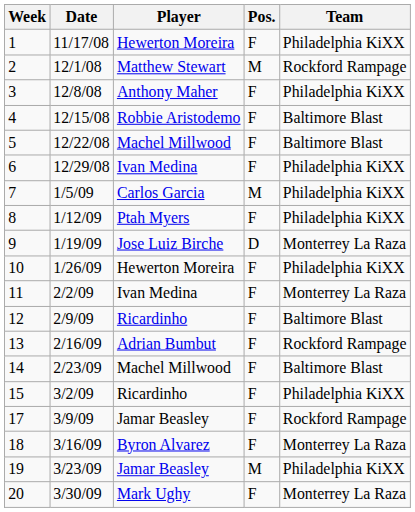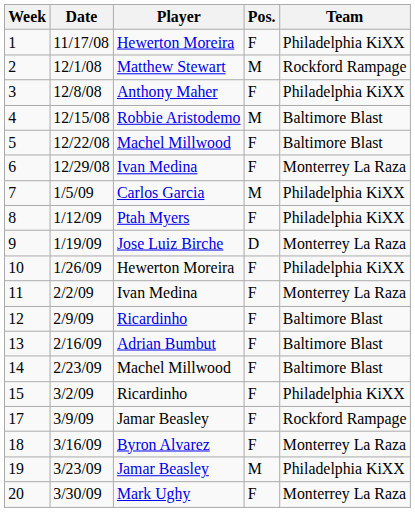 <table class="wikitable">
 <tr>
 <th>Week</th>
 <th>Date</th>
 <th>Player</th>
 <th>Pos.</th>
 <th>Team</th>
 </tr>
 <tr>
 <td>1</td>
 <td>11/17/08</td>
 <td><a href='#'>Hewerton Moreira</a></td>
 <td>F</td>
 <td>Philadelphia KiXX</td>
 </tr>
 <tr>
 <td>2</td>
 <td>12/1/08</td>
 <td><a href='#'>Matthew Stewart</a></td>
 <td>M</td>
 <td>Rockford Rampage</td>
 </tr>
 <tr>
 <td>3</td>
 <td>12/8/08</td>
 <td><a href='#'>Anthony Maher</a></td>
 <td>F</td>
 <td>Philadelphia KiXX</td>
 </tr>
 <tr>
 <td>4</td>
 <td>12/15/08</td>
 <td><a href='#'>Robbie Aristodemo</a></td>
-<td>F</td>
+<td>M</td>
 <td>Baltimore Blast</td>
 </tr>
 <tr>
 <td>5</td>
 <td>12/22/08</td>
 <td><a href='#'>Machel Millwood</a></td>
 <td>F</td>
 <td>Baltimore Blast</td>
 </tr>
 <tr>
 <td>6</td>
 <td>12/29/08</td>
 <td><a href='#'>Ivan Medina</a></td>
 <td>F</td>
-<td>Philadelphia KiXX</td>
+<td>Monterrey La Raza</td>
 </tr>
 <tr>
 <td>7</td>
 <td>1/5/09</td>
 <td><a href='#'>Carlos Garcia</a></td>
 <td>M</td>
 <td>Philadelphia KiXX</td>
 </tr>
 <tr>
 <td>8</td>
 <td>1/12/09</td>
 <td><a href='#'>Ptah Myers</a></td>
 <td>F</td>
 <td>Philadelphia KiXX</td>
 </tr>
 <tr>
 <td>9</td>
 <td>1/19/09</td>
 <td><a href='#'>Jose Luiz Birche</a></td>
 <td>D</td>
 <td>Monterrey La Raza</td>
 </tr>
 <tr>
 <td>10</td>
 <td>1/26/09</td>
 <td>Hewerton Moreira</td>
 <td>F</td>
 <td>Philadelphia KiXX</td>
 </tr>
 <tr>
 <td>11</td>
 <td>2/2/09</td>
 <td>Ivan Medina</td>
 <td>F</td>
 <td>Monterrey La Raza</td>
 </tr>
 <tr>
 <td>12</td>
 <td>2/9/09</td>
 <td><a href='#'>Ricardinho</a></td>
 <td>F</td>
 <td>Baltimore Blast</td>
 </tr>
 <tr>
 <td>13</td>
 <td>2/16/09</td>
 <td><a href='#'>Adrian Bumbut</a></td>
 <td>F</td>
-<td>Rockford Rampage</td>
+<td>Baltimore Blast</td>
 </tr>
 <tr>
 <td>14</td>
 <td>2/23/09</td>
 <td>Machel Millwood</td>
 <td>F</td>
 <td>Baltimore Blast</td>
 </tr>
 <tr>
 <td>15</td>
 <td>3/2/09</td>
 <td>Ricardinho</td>
 <td>F</td>
 <td>Philadelphia KiXX</td>
 </tr>
 <tr>
 <td>17</td>
 <td>3/9/09</td>
 <td>Jamar Beasley</td>
 <td>F</td>
 <td>Rockford Rampage</td>
 </tr>
 <tr>
 <td>18</td>
 <td>3/16/09</td>
 <td><a href='#'>Byron Alvarez</a></td>
 <td>F</td>
 <td>Monterrey La Raza</td>
 </tr>
 <tr>
 <td>19</td>
 <td>3/23/09</td>
 <td><a href='#'>Jamar Beasley</a></td>
 <td>M</td>
 <td>Philadelphia KiXX</td>
 </tr>
 <tr>
 <td>20</td>
 <td>3/30/09</td>
 <td><a href='#'>Mark Ughy</a></td>
 <td>F</td>
 <td>Monterrey La Raza</td>
 </tr>
 </table>
